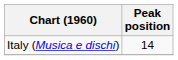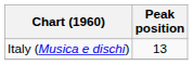 <table class="wikitable sortable">
 <tr>
 <th align="left">Chart (1960)</th>
 <th align="left">Peak<br>position</th>
 </tr>
 <tr>
 <td align="left">Italy (<em><a href='#'>Musica e dischi</a></em>)</td>
-<td align="center">14</td>
+<td align="center">13</td>
 </tr>
 <tr>
 </tr>
 </table>
